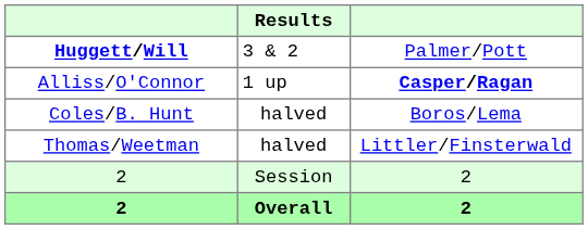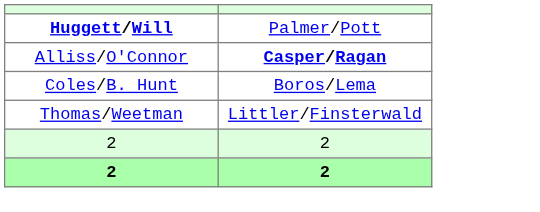 <table border="1" cellpadding="3" style="border-collapse:collapse; text-align:center;">
 <tr style="background:#dfd;">
 <th style="width:12em;"></th>
-<th style="width:5.5em;">Results</th>
 <th style="width:12em;"></th>
 </tr>
 <tr>
 <td><strong><a href='#'>Huggett</a>/<a href='#'>Will</a></strong></td>
-<td align=left> 3 & 2</td>
 <td><a href='#'>Palmer</a>/<a href='#'>Pott</a></td>
 </tr>
 <tr>
 <td><a href='#'>Alliss</a>/<a href='#'>O'Connor</a></td>
-<td align=left> 1 up</td>
 <td><strong><a href='#'>Casper</a>/<a href='#'>Ragan</a></strong></td>
 </tr>
 <tr>
 <td><a href='#'>Coles</a>/<a href='#'>B. Hunt</a></td>
-<td>halved</td>
 <td><a href='#'>Boros</a>/<a href='#'>Lema</a></td>
 </tr>
 <tr>
 <td><a href='#'>Thomas</a>/<a href='#'>Weetman</a></td>
-<td>halved</td>
 <td><a href='#'>Littler</a>/<a href='#'>Finsterwald</a></td>
 </tr>
 <tr style="background:#dfd;">
 <td>2</td>
-<td>Session</td>
 <td>2</td>
 </tr>
 <tr style="background:#afa;">
 <th>2</th>
-<th>Overall</th>
 <th>2</th>
 </tr>
 </table>
